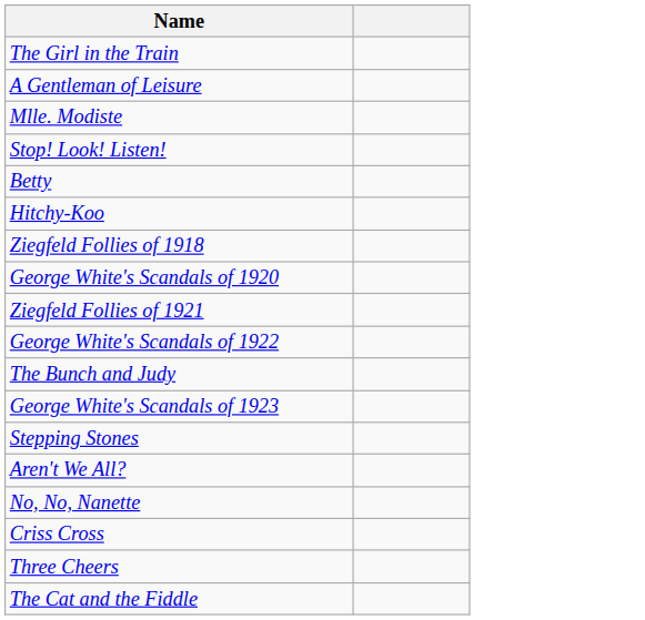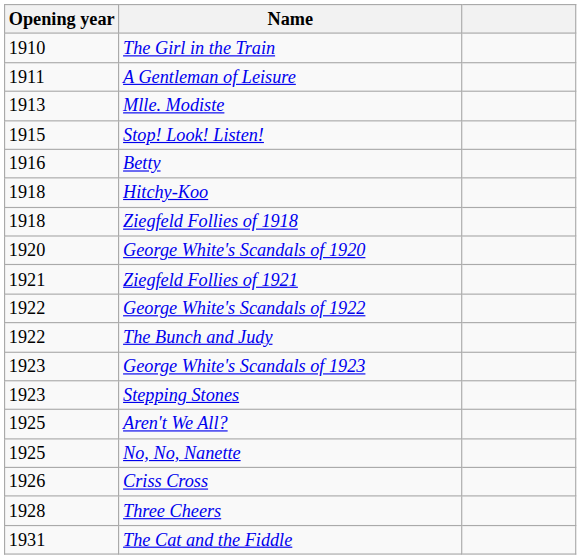 <table class="wikitable sortable collapsible">
 <tr>
+<th width=20% scope="col">Opening year</th>
 <th width=60% scope="col">Name</th>
 <th width=20% scope="col" class="unsortable"></th>
 </tr>
 <tr>
+<td>1910</td>
 <td><em><a href='#'>The Girl in the Train</a></em></td>
 <td></td>
 </tr>
 <tr>
+<td>1911</td>
 <td><em><a href='#'>A Gentleman of Leisure</a></em></td>
 <td></td>
 </tr>
 <tr>
+<td>1913</td>
 <td><em><a href='#'>Mlle. Modiste</a></em></td>
 <td></td>
 </tr>
 <tr>
+<td>1915</td>
 <td><em><a href='#'>Stop! Look! Listen!</a></em></td>
 <td></td>
 </tr>
 <tr>
+<td>1916</td>
 <td><em><a href='#'>Betty</a></em></td>
 <td></td>
 </tr>
 <tr>
+<td>1918</td>
 <td><em><a href='#'>Hitchy-Koo</a></em></td>
 <td></td>
 </tr>
 <tr>
+<td>1918</td>
 <td><em><a href='#'>Ziegfeld Follies of 1918</a></em></td>
 <td></td>
 </tr>
 <tr>
+<td>1920</td>
 <td><em><a href='#'>George White's Scandals of 1920</a></em></td>
 <td></td>
 </tr>
 <tr>
+<td>1921</td>
 <td><em><a href='#'>Ziegfeld Follies of 1921</a></em></td>
 <td></td>
 </tr>
 <tr>
+<td>1922</td>
 <td><em><a href='#'>George White's Scandals of 1922</a></em></td>
 <td></td>
 </tr>
 <tr>
+<td>1922</td>
 <td><em><a href='#'>The Bunch and Judy</a></em></td>
 <td></td>
 </tr>
 <tr>
+<td>1923</td>
 <td><em><a href='#'>George White's Scandals of 1923</a></em></td>
 <td></td>
 </tr>
 <tr>
+<td>1923</td>
 <td><em><a href='#'>Stepping Stones</a></em></td>
 <td></td>
 </tr>
 <tr>
+<td>1925</td>
 <td><em><a href='#'>Aren't We All?</a></em></td>
 <td></td>
 </tr>
 <tr>
+<td>1925</td>
 <td><em><a href='#'>No, No, Nanette</a></em></td>
 <td></td>
 </tr>
 <tr>
+<td>1926</td>
 <td><em><a href='#'>Criss Cross</a></em></td>
 <td></td>
 </tr>
 <tr>
+<td>1928</td>
 <td><em><a href='#'>Three Cheers</a></em></td>
 <td></td>
 </tr>
 <tr>
+<td>1931</td>
 <td><em><a href='#'>The Cat and the Fiddle</a></em></td>
 <td></td>
 </tr>
 </table>
